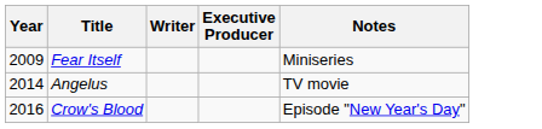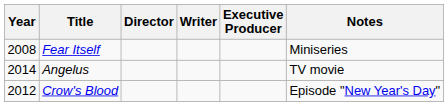 <table class="wikitable">
 <tr>
 <th>Year</th>
 <th>Title</th>
+<th>Director</th>
 <th>Writer</th>
 <th>Executive<br>Producer</th>
 <th>Notes</th>
 </tr>
 <tr>
-<td>2009</td>
+<td>2008</td>
 <td><em><a href='#'>Fear Itself</a></em></td>
+<td></td>
 <td></td>
 <td></td>
 <td>Miniseries</td>
 </tr>
 <tr>
 <td>2014</td>
 <td><em>Angelus</em></td>
 <td></td>
 <td></td>
+<td></td>
 <td>TV movie</td>
 </tr>
 <tr>
-<td>2016</td>
+<td>2012</td>
 <td><em><a href='#'>Crow's Blood</a></em></td>
+<td></td>
 <td></td>
 <td></td>
 <td>Episode "<a href='#'>New Year's Day</a>"</td>
 </tr>
 </table>
